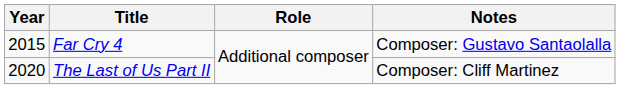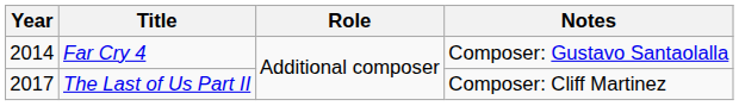 <table class="wikitable">
 <tr>
 <th>Year</th>
 <th>Title</th>
 <th>Role</th>
 <th>Notes</th>
 </tr>
 <tr>
-<td>2015</td>
+<td>2014</td>
 <td><em><a href='#'>Far Cry 4</a></em></td>
 <td rowspan=2>Additional composer</td>
 <td>Composer: <a href='#'>Gustavo Santaolalla</a></td>
 </tr>
 <tr>
-<td>2020</td>
+<td>2017</td>
 <td><em><a href='#'>The Last of Us Part II</a></em></td>
 <td>Composer: Cliff Martinez</td>
 </tr>
 </table>
